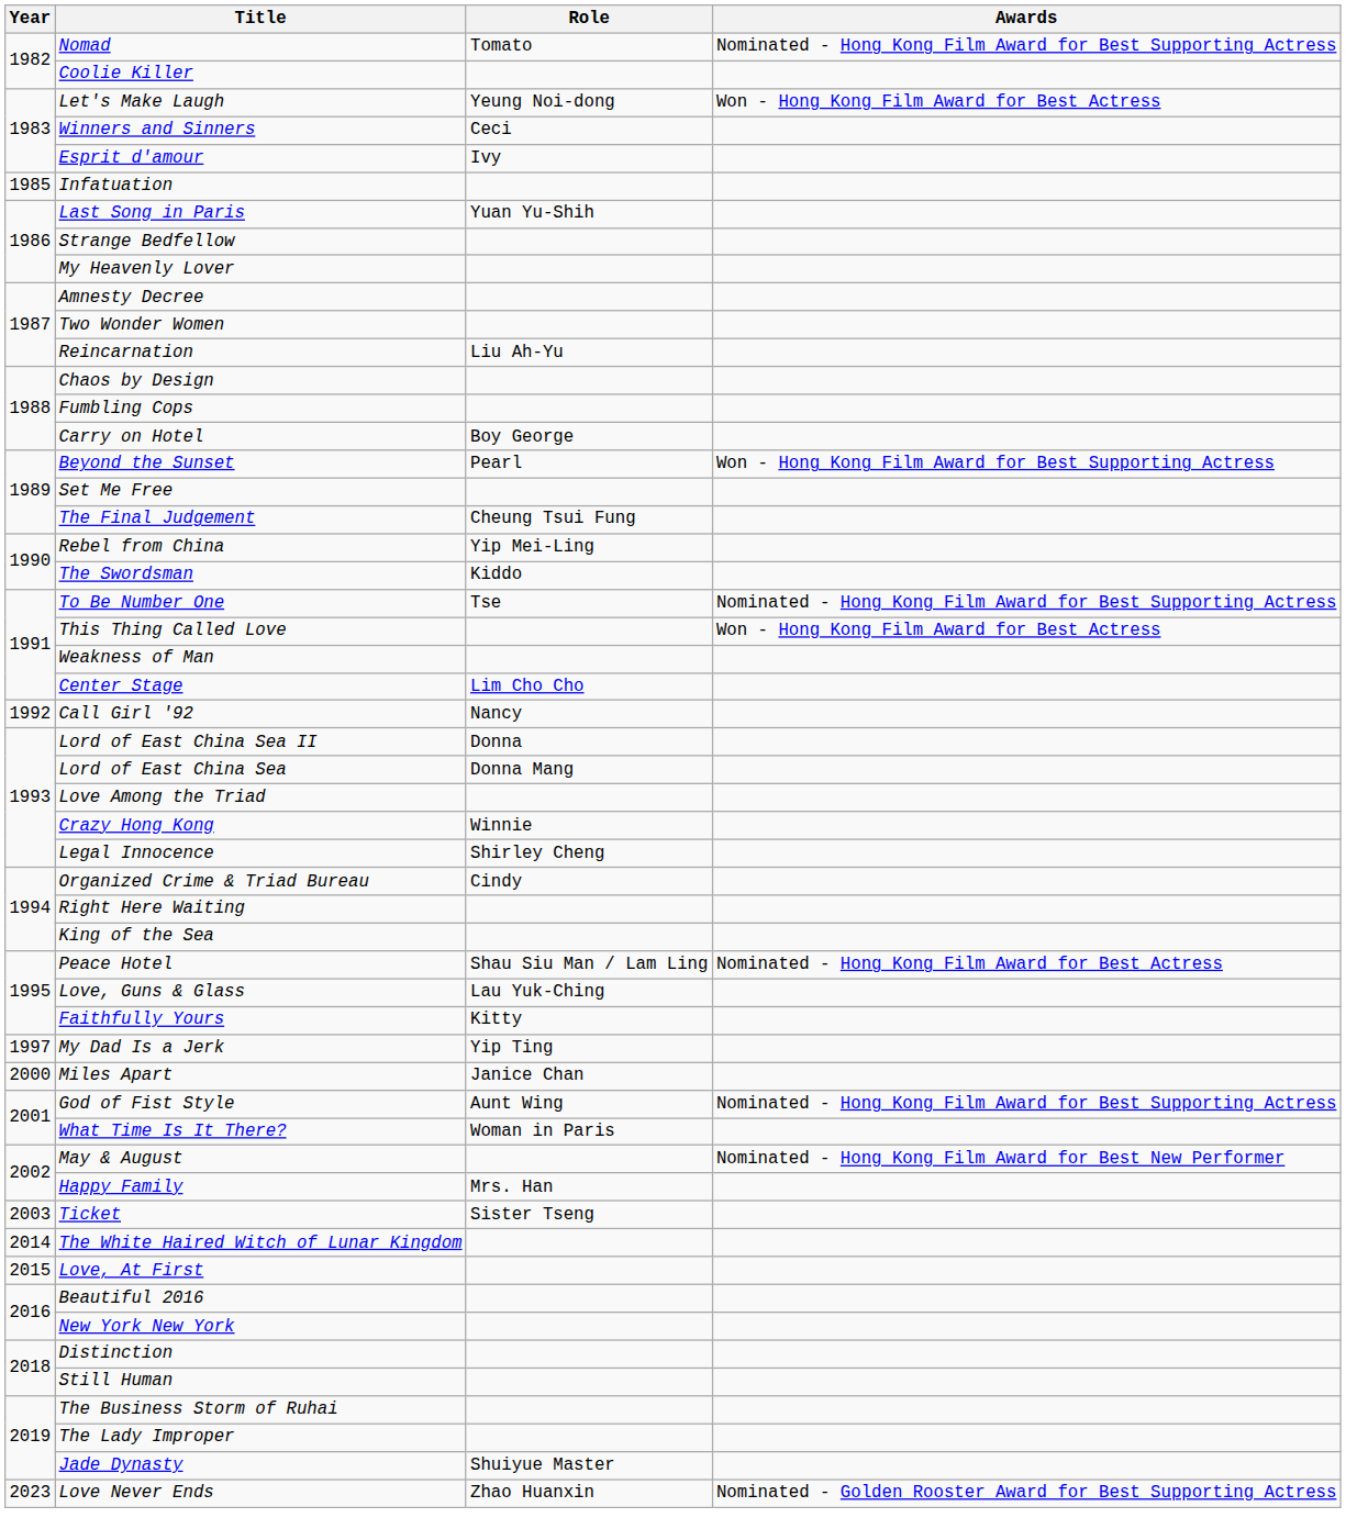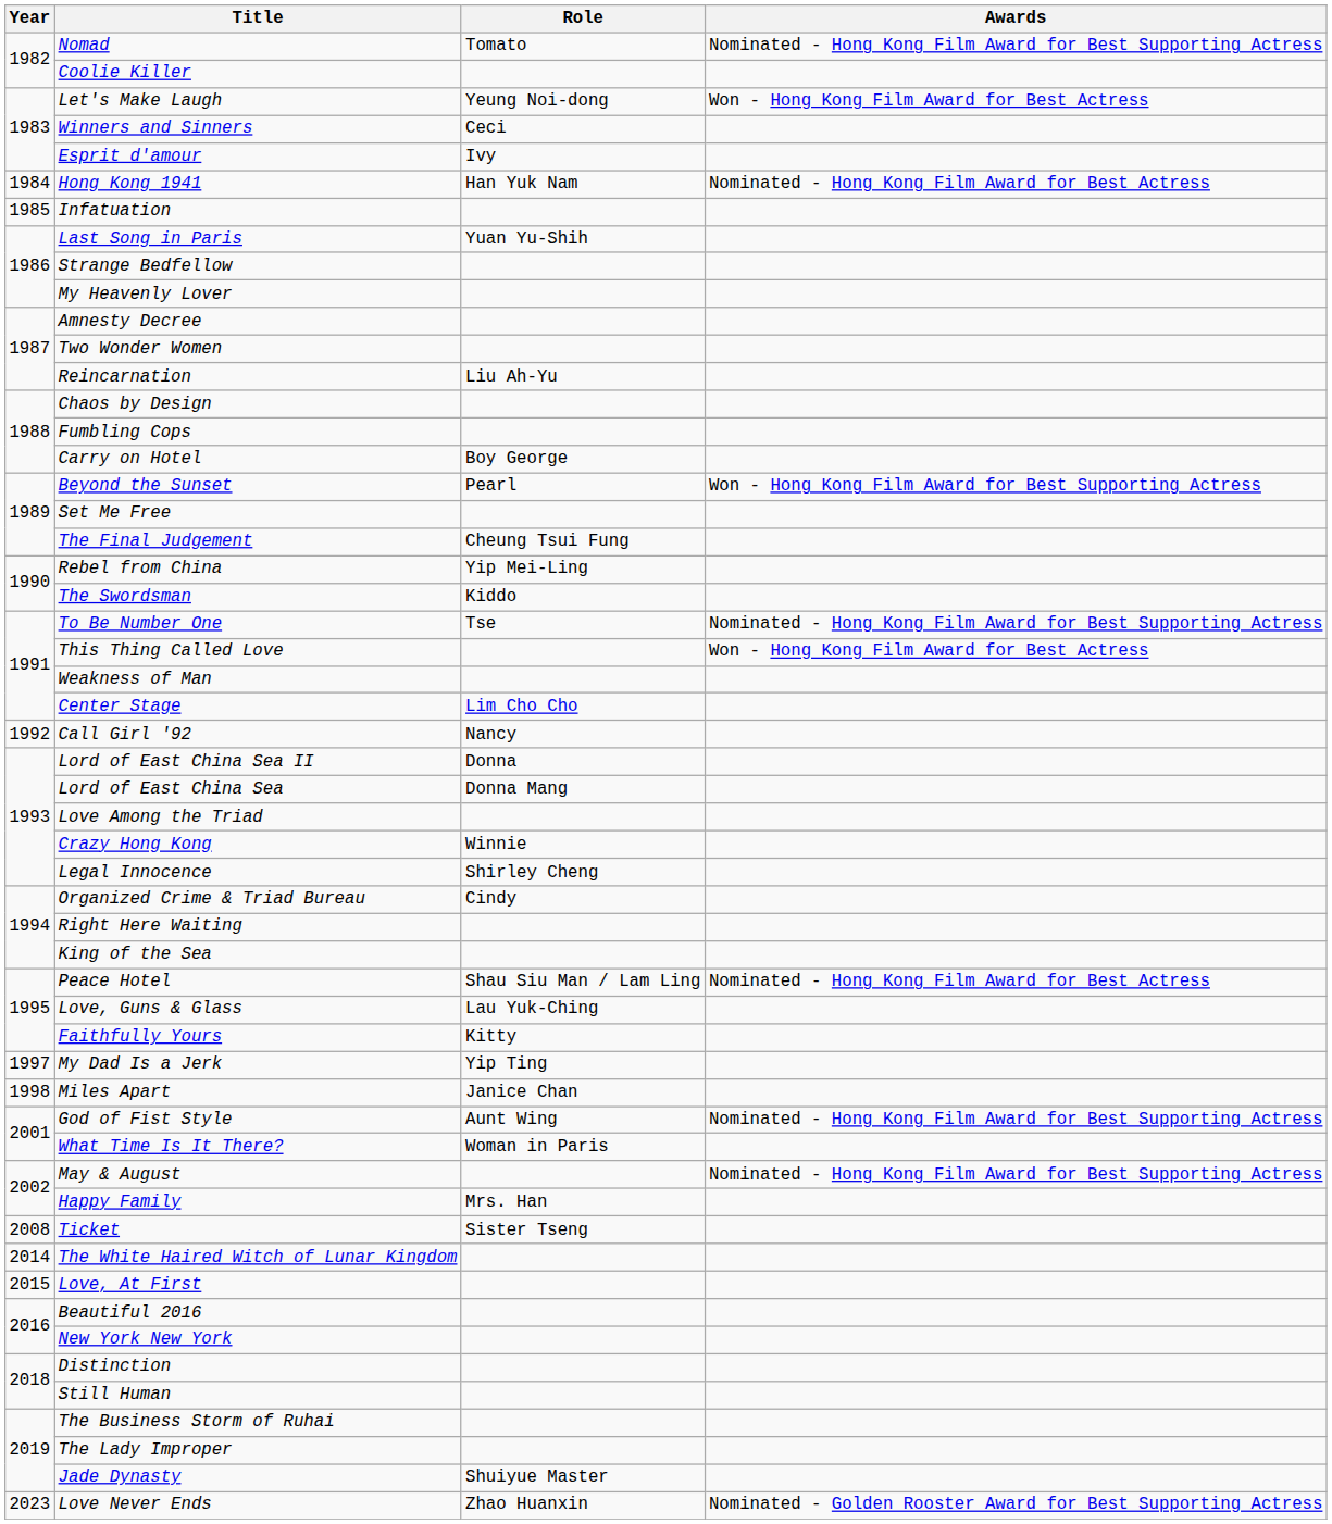 <table class="wikitable" style="font-size: 95%;">
 <tr>
 <th>Year</th>
 <th>Title</th>
 <th>Role</th>
 <th>Awards</th>
 </tr>
 <tr>
 <td rowspan="2">1982</td>
 <td><em><a href='#'>Nomad</a></em></td>
 <td>Tomato</td>
 <td>Nominated - <a href='#'>Hong Kong Film Award for Best Supporting Actress</a></td>
 </tr>
 <tr>
 <td><em><a href='#'>Coolie Killer</a></em></td>
 <td></td>
 <td></td>
 </tr>
 <tr>
 <td rowspan="3">1983</td>
 <td><em>Let's Make Laugh</em></td>
 <td>Yeung Noi-dong</td>
 <td>Won - <a href='#'>Hong Kong Film Award for Best Actress</a></td>
 </tr>
 <tr>
 <td><em><a href='#'>Winners and Sinners</a></em></td>
 <td>Ceci</td>
 <td></td>
 </tr>
 <tr>
 <td><em><a href='#'>Esprit d'amour</a></em></td>
 <td>Ivy</td>
 <td></td>
+</tr>
+<tr>
+<td>1984</td>
+<td><em><a href='#'>Hong Kong 1941</a></em></td>
+<td>Han Yuk Nam</td>
+<td>Nominated - <a href='#'>Hong Kong Film Award for Best Actress</a></td>
 </tr>
 <tr>
 <td>1985</td>
 <td><em>Infatuation</em></td>
 <td></td>
 <td></td>
 </tr>
 <tr>
 <td rowspan="3">1986</td>
 <td><em><a href='#'>Last Song in Paris</a></em></td>
 <td>Yuan Yu-Shih</td>
 <td></td>
 </tr>
 <tr>
 <td><em>Strange Bedfellow</em></td>
 <td></td>
 <td></td>
 </tr>
 <tr>
 <td><em>My Heavenly Lover</em></td>
 <td></td>
 <td></td>
 </tr>
 <tr>
 <td rowspan="3">1987</td>
 <td><em>Amnesty Decree</em></td>
 <td></td>
 <td></td>
 </tr>
 <tr>
 <td><em>Two Wonder Women</em></td>
 <td></td>
 <td></td>
 </tr>
 <tr>
 <td><em>Reincarnation</em></td>
 <td>Liu Ah-Yu</td>
 <td></td>
 </tr>
 <tr>
 <td rowspan="3">1988</td>
 <td><em>Chaos by Design</em></td>
 <td></td>
 <td></td>
 </tr>
 <tr>
 <td><em>Fumbling Cops</em></td>
 <td></td>
 <td></td>
 </tr>
 <tr>
 <td><em>Carry on Hotel</em></td>
 <td>Boy George</td>
 <td></td>
 </tr>
 <tr>
 <td rowspan="3">1989</td>
 <td><em><a href='#'>Beyond the Sunset</a></em></td>
 <td>Pearl</td>
 <td>Won - <a href='#'>Hong Kong Film Award for Best Supporting Actress</a></td>
 </tr>
 <tr>
 <td><em>Set Me Free</em></td>
 <td></td>
 <td></td>
 </tr>
 <tr>
 <td><em><a href='#'>The Final Judgement</a></em></td>
 <td>Cheung Tsui Fung</td>
 <td></td>
 </tr>
 <tr>
 <td rowspan="2">1990</td>
 <td><em>Rebel from China</em></td>
 <td>Yip Mei-Ling</td>
 <td></td>
 </tr>
 <tr>
 <td><em><a href='#'>The Swordsman</a></em></td>
 <td>Kiddo</td>
 <td></td>
 </tr>
 <tr>
 <td rowspan="4">1991</td>
 <td><em><a href='#'>To Be Number One</a></em></td>
 <td>Tse</td>
 <td>Nominated - <a href='#'>Hong Kong Film Award for Best Supporting Actress</a></td>
 </tr>
 <tr>
 <td><em>This Thing Called Love</em></td>
 <td></td>
 <td>Won - <a href='#'>Hong Kong Film Award for Best Actress</a></td>
 </tr>
 <tr>
 <td><em>Weakness of Man</em></td>
 <td></td>
 <td></td>
 </tr>
 <tr>
 <td><em><a href='#'>Center Stage</a></em></td>
 <td><a href='#'>Lim Cho Cho</a></td>
 <td></td>
 </tr>
 <tr>
 <td>1992</td>
 <td><em>Call Girl '92</em></td>
 <td>Nancy</td>
 <td></td>
 </tr>
 <tr>
 <td rowspan="5">1993</td>
 <td><em>Lord of East China Sea II</em></td>
 <td>Donna</td>
 <td></td>
 </tr>
 <tr>
 <td><em>Lord of East China Sea</em></td>
 <td>Donna Mang</td>
 <td></td>
 </tr>
 <tr>
 <td><em>Love Among the Triad</em></td>
 <td></td>
 <td></td>
 </tr>
 <tr>
 <td><em><a href='#'>Crazy Hong Kong</a></em></td>
 <td>Winnie</td>
 <td></td>
 </tr>
 <tr>
 <td><em>Legal Innocence</em></td>
 <td>Shirley Cheng</td>
 <td></td>
 </tr>
 <tr>
 <td rowspan="3">1994</td>
 <td><em>Organized Crime & Triad Bureau</em></td>
 <td>Cindy</td>
 <td></td>
 </tr>
 <tr>
 <td><em>Right Here Waiting</em></td>
 <td></td>
 <td></td>
 </tr>
 <tr>
 <td><em>King of the Sea</em></td>
 <td></td>
 <td></td>
 </tr>
 <tr>
 <td rowspan="3">1995</td>
 <td><em>Peace Hotel</em></td>
 <td>Shau Siu Man / Lam Ling</td>
 <td>Nominated - <a href='#'>Hong Kong Film Award for Best Actress</a></td>
 </tr>
 <tr>
 <td><em>Love, Guns & Glass</em></td>
 <td>Lau Yuk-Ching</td>
 <td></td>
 </tr>
 <tr>
 <td><em><a href='#'>Faithfully Yours</a></em></td>
 <td>Kitty</td>
 <td></td>
 </tr>
 <tr>
 <td>1997</td>
 <td><em>My Dad Is a Jerk</em></td>
 <td>Yip Ting</td>
 <td></td>
 </tr>
 <tr>
-<td>2000</td>
+<td>1998</td>
 <td><em>Miles Apart</em></td>
 <td>Janice Chan</td>
 <td></td>
 </tr>
 <tr>
 <td rowspan="2">2001</td>
 <td><em>God of Fist Style</em></td>
 <td>Aunt Wing</td>
 <td>Nominated - <a href='#'>Hong Kong Film Award for Best Supporting Actress</a></td>
 </tr>
 <tr>
 <td><em><a href='#'>What Time Is It There?</a></em></td>
 <td>Woman in Paris</td>
 <td></td>
 </tr>
 <tr>
 <td rowspan="2">2002</td>
 <td><em>May & August</em></td>
 <td></td>
-<td>Nominated - <a href='#'>Hong Kong Film Award for Best New Performer</a></td>
+<td>Nominated - <a href='#'>Hong Kong Film Award for Best Supporting Actress</a></td>
 </tr>
 <tr>
 <td><em><a href='#'>Happy Family</a></em></td>
 <td>Mrs. Han</td>
 <td></td>
 </tr>
 <tr>
-<td>2003</td>
+<td>2008</td>
 <td><em><a href='#'>Ticket</a></em></td>
 <td>Sister Tseng</td>
 <td></td>
 </tr>
 <tr>
 <td>2014</td>
 <td><em><a href='#'>The White Haired Witch of Lunar Kingdom</a></em></td>
 <td></td>
 <td></td>
 </tr>
 <tr>
 <td>2015</td>
 <td><em><a href='#'>Love, At First</a></em></td>
 <td></td>
 <td></td>
 </tr>
 <tr>
 <td rowspan=2>2016</td>
 <td><em>Beautiful 2016</em></td>
 <td></td>
 <td></td>
 </tr>
 <tr>
 <td><em><a href='#'>New York New York</a></em></td>
 <td></td>
 <td></td>
 </tr>
 <tr>
 <td rowspan=2>2018</td>
 <td><em>Distinction</em></td>
 <td></td>
 <td></td>
 </tr>
 <tr>
 <td><em>Still Human</em></td>
 <td></td>
 <td></td>
 </tr>
 <tr>
 <td rowspan=3>2019</td>
 <td><em>The Business Storm of Ruhai</em></td>
 <td></td>
 <td></td>
 </tr>
 <tr>
 <td><em>The Lady Improper</em></td>
 <td></td>
 <td></td>
 </tr>
 <tr>
 <td><em><a href='#'>Jade Dynasty</a></em></td>
 <td>Shuiyue Master</td>
 <td></td>
 </tr>
 <tr>
 <td>2023</td>
 <td><em>Love Never Ends</em></td>
 <td>Zhao Huanxin</td>
 <td>Nominated - <a href='#'>Golden Rooster Award for Best Supporting Actress</a></td>
 </tr>
 </table>
